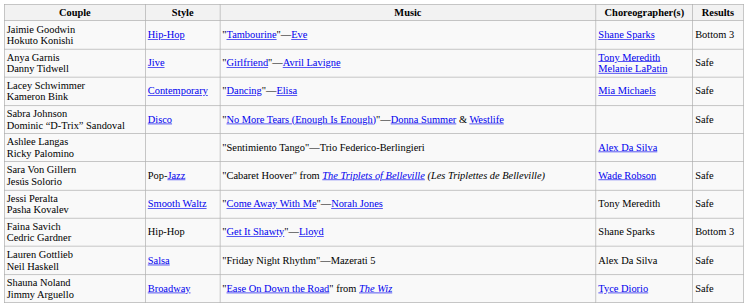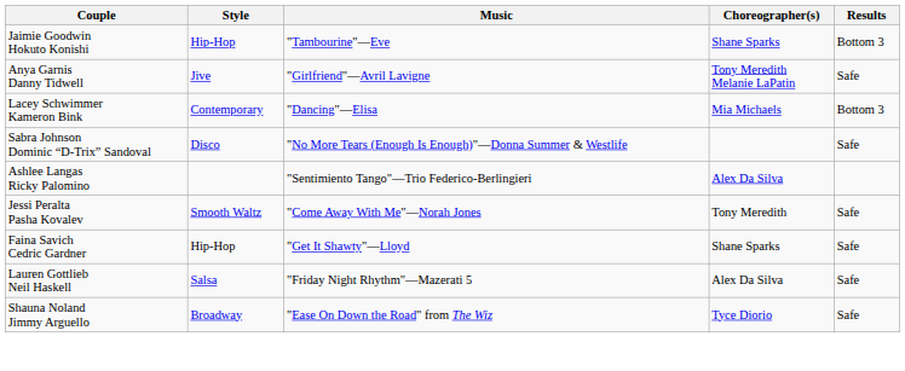 <table class="wikitable" style="width:90%;">
 <tr>
 <th>Couple</th>
 <th>Style</th>
 <th>Music</th>
 <th>Choreographer(s)</th>
 <th>Results</th>
 </tr>
 <tr>
 <td>Jaimie Goodwin <br> Hokuto Konishi</td>
 <td><a href='#'>Hip-Hop</a></td>
 <td>"<a href='#'>Tambourine</a>"—<a href='#'>Eve</a></td>
 <td><a href='#'>Shane Sparks</a></td>
 <td>Bottom 3</td>
 </tr>
 <tr>
 <td>Anya Garnis <br> Danny Tidwell</td>
 <td><a href='#'>Jive</a></td>
 <td>"<a href='#'>Girlfriend</a>"—<a href='#'>Avril Lavigne</a></td>
 <td><a href='#'>Tony Meredith</a><br><a href='#'>Melanie LaPatin</a></td>
 <td>Safe</td>
 </tr>
 <tr>
 <td>Lacey Schwimmer <br> Kameron Bink</td>
 <td><a href='#'>Contemporary</a></td>
 <td>"<a href='#'>Dancing</a>"—<a href='#'>Elisa</a></td>
 <td><a href='#'>Mia Michaels</a></td>
-<td>Safe</td>
+<td>Bottom 3</td>
 </tr>
 <tr>
 <td>Sabra  Johnson <br> Dominic “D-Trix” Sandoval</td>
 <td><a href='#'>Disco</a></td>
 <td>"<a href='#'>No More Tears (Enough Is Enough)</a>"—<a href='#'>Donna Summer</a> & <a href='#'>Westlife</a></td>
 <td></td>
 <td>Safe</td>
 </tr>
 <tr>
 <td>Ashlee Langas <br> Ricky Palomino</td>
 <td></td>
 <td>"Sentimiento Tango"—Trio Federico-Berlingieri</td>
 <td><a href='#'>Alex Da Silva</a></td>
 <td></td>
 </tr>
 <tr>
-<td>Sara Von Gillern <br> Jesús Solorio</td>
-<td>Pop-<a href='#'>Jazz</a></td>
-<td>"Cabaret Hoover" from <em><a href='#'>The Triplets of Belleville</a> (Les Triplettes de Belleville)</em></td>
-<td><a href='#'>Wade Robson</a></td>
-<td>Safe</td>
-</tr>
-<tr>
 <td>Jessi Peralta <br> Pasha Kovalev</td>
 <td><a href='#'>Smooth Waltz</a></td>
 <td>"<a href='#'>Come Away With Me</a>"—<a href='#'>Norah Jones</a></td>
 <td>Tony Meredith</td>
 <td>Safe</td>
 </tr>
 <tr>
 <td>Faina Savich <br> Cedric Gardner</td>
 <td>Hip-Hop</td>
 <td>"<a href='#'>Get It Shawty</a>"—<a href='#'>Lloyd</a></td>
 <td>Shane Sparks</td>
-<td>Bottom 3</td>
+<td>Safe</td>
 </tr>
 <tr>
 <td>Lauren Gottlieb <br> Neil Haskell</td>
 <td><a href='#'>Salsa</a></td>
 <td>"Friday Night Rhythm"—Mazerati 5</td>
 <td>Alex Da Silva</td>
 <td>Safe</td>
 </tr>
 <tr>
 <td>Shauna Noland <br> Jimmy Arguello</td>
 <td><a href='#'>Broadway</a></td>
 <td>"<a href='#'>Ease On Down the Road</a>" from <em><a href='#'>The Wiz</a></em></td>
 <td><a href='#'>Tyce Diorio</a></td>
 <td>Safe</td>
 </tr>
 </table>
